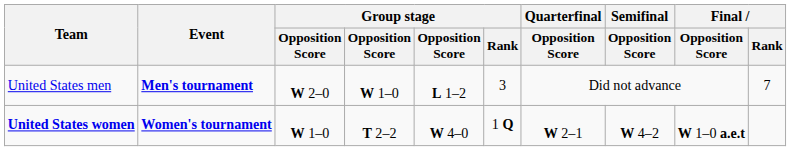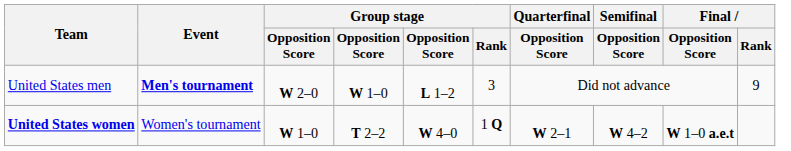 <table class=wikitable style=font-size:90%;text-align:center>
 <tr>
 <th rowspan=2>Team</th>
 <th rowspan=2>Event</th>
 <th colspan=4>Group stage</th>
 <th>Quarterfinal</th>
 <th>Semifinal</th>
 <th colspan=2>Final / </th>
 </tr>
 <tr style=font-size:95%>
 <th>Opposition<br>Score</th>
 <th>Opposition<br>Score</th>
 <th>Opposition<br>Score</th>
 <th>Rank</th>
 <th>Opposition<br>Score</th>
 <th>Opposition<br>Score</th>
 <th>Opposition<br>Score</th>
 <th>Rank</th>
 </tr>
 <tr>
 <td align=left><a href='#'>United States men</a></td>
 <td align=left><strong><a href='#'>Men's tournament</a></strong></td>
 <td><br><strong>W</strong> 2–0</td>
 <td><br><strong>W</strong> 1–0</td>
 <td><br><strong>L</strong> 1–2</td>
 <td>3</td>
 <td colspan=3>Did not advance</td>
-<td>7</td>
+<td>9</td>
 </tr>
 <tr>
 <td align=left><strong><a href='#'>United States women</a></strong></td>
-<td align=left><strong><a href='#'>Women's tournament</a></strong></td>
+<td align=left><a href='#'>Women's tournament</a></td>
 <td><br><strong>W</strong> 1–0</td>
 <td><br><strong>T</strong> 2–2</td>
 <td><br><strong>W</strong> 4–0</td>
 <td>1 <strong>Q</strong></td>
 <td><br><strong>W</strong> 2–1 <strong></strong></td>
 <td><br><strong>W</strong> 4–2</td>
 <td><br><strong>W</strong> 1–0 <strong>a.e.t</strong></td>
 <td></td>
 </tr>
 </table>
